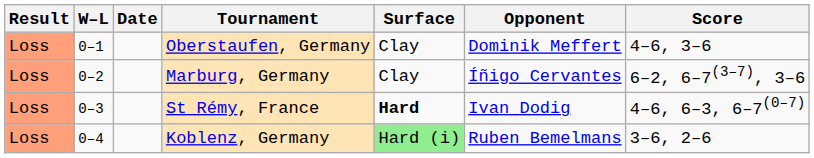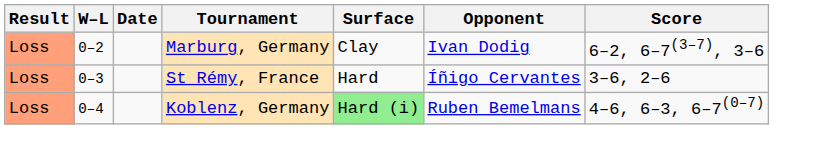 <table class="sortable wikitable">
 <tr>
 <th>Result</th>
 <th class="unsortable">W–L</th>
 <th>Date</th>
 <th>Tournament</th>
 <th>Surface</th>
 <th>Opponent</th>
 <th class="unsortable">Score</th>
 </tr>
 <tr>
 <td bgcolor=ffa07a>Loss</td>
-<td><small>0–1</small></td>
-<td><a href='#'></a></td>
-<td bgcolor=moccasin><a href='#'>Oberstaufen</a>, Germany</td>
-<td>Clay</td>
-<td> <a href='#'>Dominik Meffert</a></td>
-<td>4–6, 3–6</td>
-</tr>
-<tr>
-<td bgcolor=ffa07a>Loss</td>
 <td><small>0–2</small></td>
 <td><a href='#'></a></td>
 <td bgcolor=moccasin><a href='#'>Marburg</a>, Germany</td>
 <td>Clay</td>
-<td> <a href='#'>Íñigo Cervantes</a></td>
+<td> <a href='#'>Ivan Dodig</a></td>
 <td>6–2, 6–7<sup>(3–7)</sup>, 3–6</td>
 </tr>
 <tr>
 <td bgcolor=ffa07a>Loss</td>
 <td><small>0–3</small></td>
 <td><a href='#'></a></td>
 <td bgcolor=moccasin><a href='#'>St Rémy</a>, France</td>
-<td><strong>Hard</strong></td>
-<td> <a href='#'>Ivan Dodig</a></td>
-<td>4–6, 6–3, 6–7<sup>(0–7)</sup></td>
+<td>Hard</td>
+<td> <a href='#'>Íñigo Cervantes</a></td>
+<td>3–6, 2–6</td>
 </tr>
 <tr>
 <td bgcolor=ffa07a>Loss</td>
 <td><small>0–4</small></td>
 <td><a href='#'></a></td>
 <td bgcolor=moccasin><a href='#'>Koblenz</a>, Germany</td>
 <td style="background: lightgreen;">Hard (i)</td>
 <td> <a href='#'>Ruben Bemelmans</a></td>
-<td>3–6, 2–6</td>
+<td>4–6, 6–3, 6–7<sup>(0–7)</sup></td>
 </tr>
 </table>
